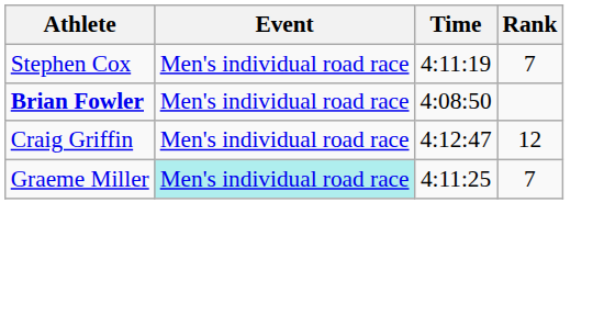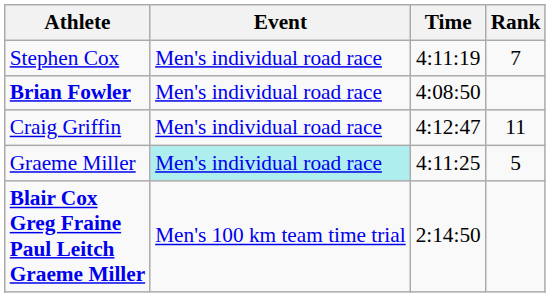 <table class=wikitable style="font-size:90%;">
 <tr>
 <th>Athlete</th>
 <th>Event</th>
 <th>Time</th>
 <th>Rank</th>
 </tr>
 <tr align=center>
 <td align=left><a href='#'>Stephen Cox</a></td>
 <td align=left><a href='#'>Men's individual road race</a></td>
 <td>4:11:19</td>
 <td>7</td>
 </tr>
 <tr align=center>
 <td align=left><strong><a href='#'>Brian Fowler</a></strong></td>
 <td align=left><a href='#'>Men's individual road race</a></td>
 <td>4:08:50</td>
 <td></td>
 </tr>
 <tr align=center>
 <td align=left><a href='#'>Craig Griffin</a></td>
 <td align=left><a href='#'>Men's individual road race</a></td>
 <td>4:12:47</td>
-<td>12</td>
+<td>11</td>
 </tr>
 <tr align=center>
 <td align=left><a href='#'>Graeme Miller</a></td>
 <td align=left style="background: paleturquoise;"><a href='#'>Men's individual road race</a></td>
 <td>4:11:25</td>
-<td>7</td>
+<td>5</td>
+</tr>
+<tr align=center>
+<td align=left><strong><a href='#'>Blair Cox</a><br><a href='#'>Greg Fraine</a><br><a href='#'>Paul Leitch</a><br><a href='#'>Graeme Miller</a></strong></td>
+<td align=left><a href='#'>Men's 100 km team time trial</a></td>
+<td>2:14:50</td>
+<td></td>
 </tr>
 </table>
